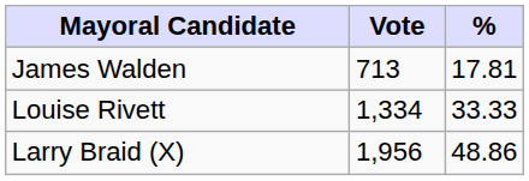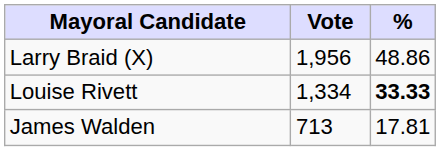 <table class="wikitable">
 <tr>
 <th style="background:#ddf; width:200px;">Mayoral Candidate </th>
 <th style="background:#ddf; width:50px;">Vote</th>
 <th style="background:#ddf; width:30px;">%</th>
 </tr>
 <tr>
+<td>Larry Braid (X)</td>
+<td>1,956</td>
+<td>48.86</td>
+</tr>
+<tr>
+<td>Louise Rivett</td>
+<td>1,334</td>
+<td><strong>33.33</strong></td>
+</tr>
+<tr>
 <td>James Walden</td>
 <td>713</td>
 <td>17.81</td>
 </tr>
-<tr>
-<td>Louise Rivett</td>
-<td>1,334</td>
-<td>33.33</td>
-</tr>
-<tr>
-<td>Larry Braid (X)</td>
-<td>1,956</td>
-<td>48.86</td>
-</tr>
 </table>
